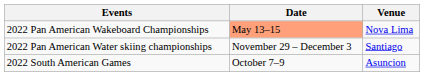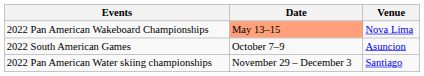 <table class="wikitable" width=630>
 <tr>
 <th>Events</th>
 <th>Date</th>
 <th>Venue</th>
 </tr>
 <tr>
 <td>2022 Pan American Wakeboard Championships</td>
 <td style="background: lightsalmon;">May 13–15</td>
 <td> <a href='#'>Nova Lima</a></td>
 </tr>
 <tr>
+<td>2022 South American Games</td>
+<td>October 7–9</td>
+<td> <a href='#'>Asuncion</a></td>
+</tr>
+<tr>
 <td>2022 Pan American Water skiing championships</td>
 <td>November 29 – December 3</td>
 <td> <a href='#'>Santiago</a></td>
 </tr>
-<tr>
-<td>2022 South American Games</td>
-<td>October 7–9</td>
-<td> <a href='#'>Asuncion</a></td>
-</tr>
 </table>
